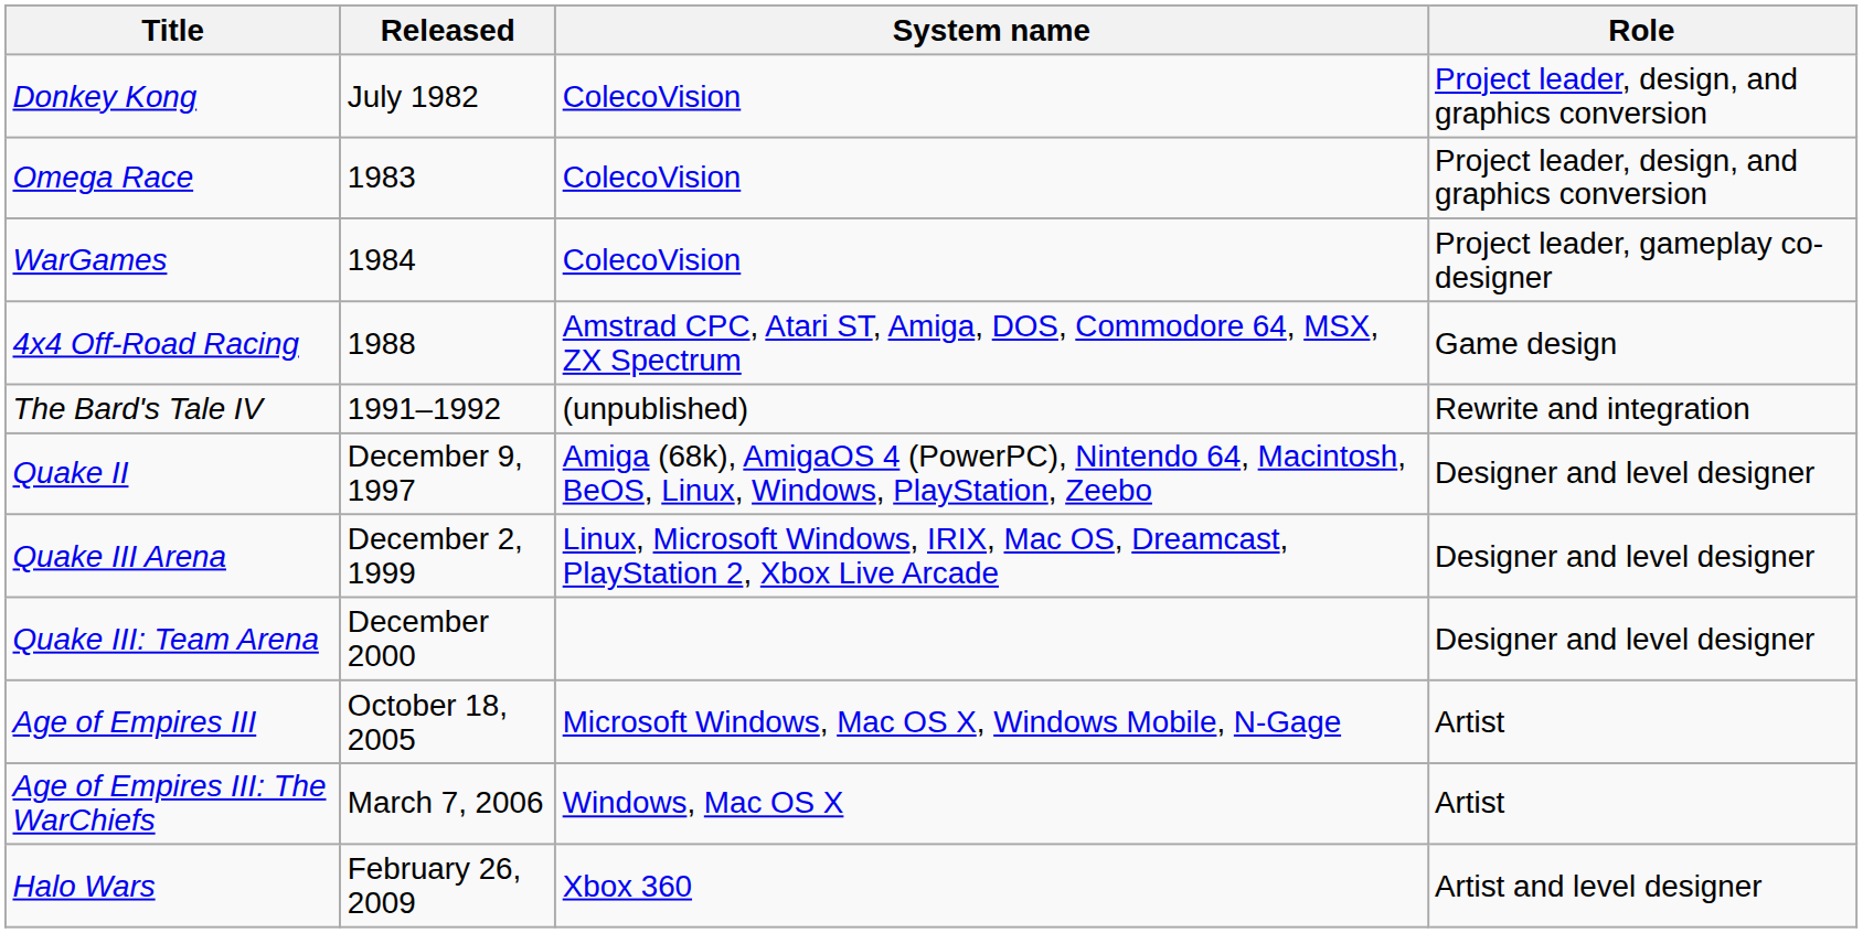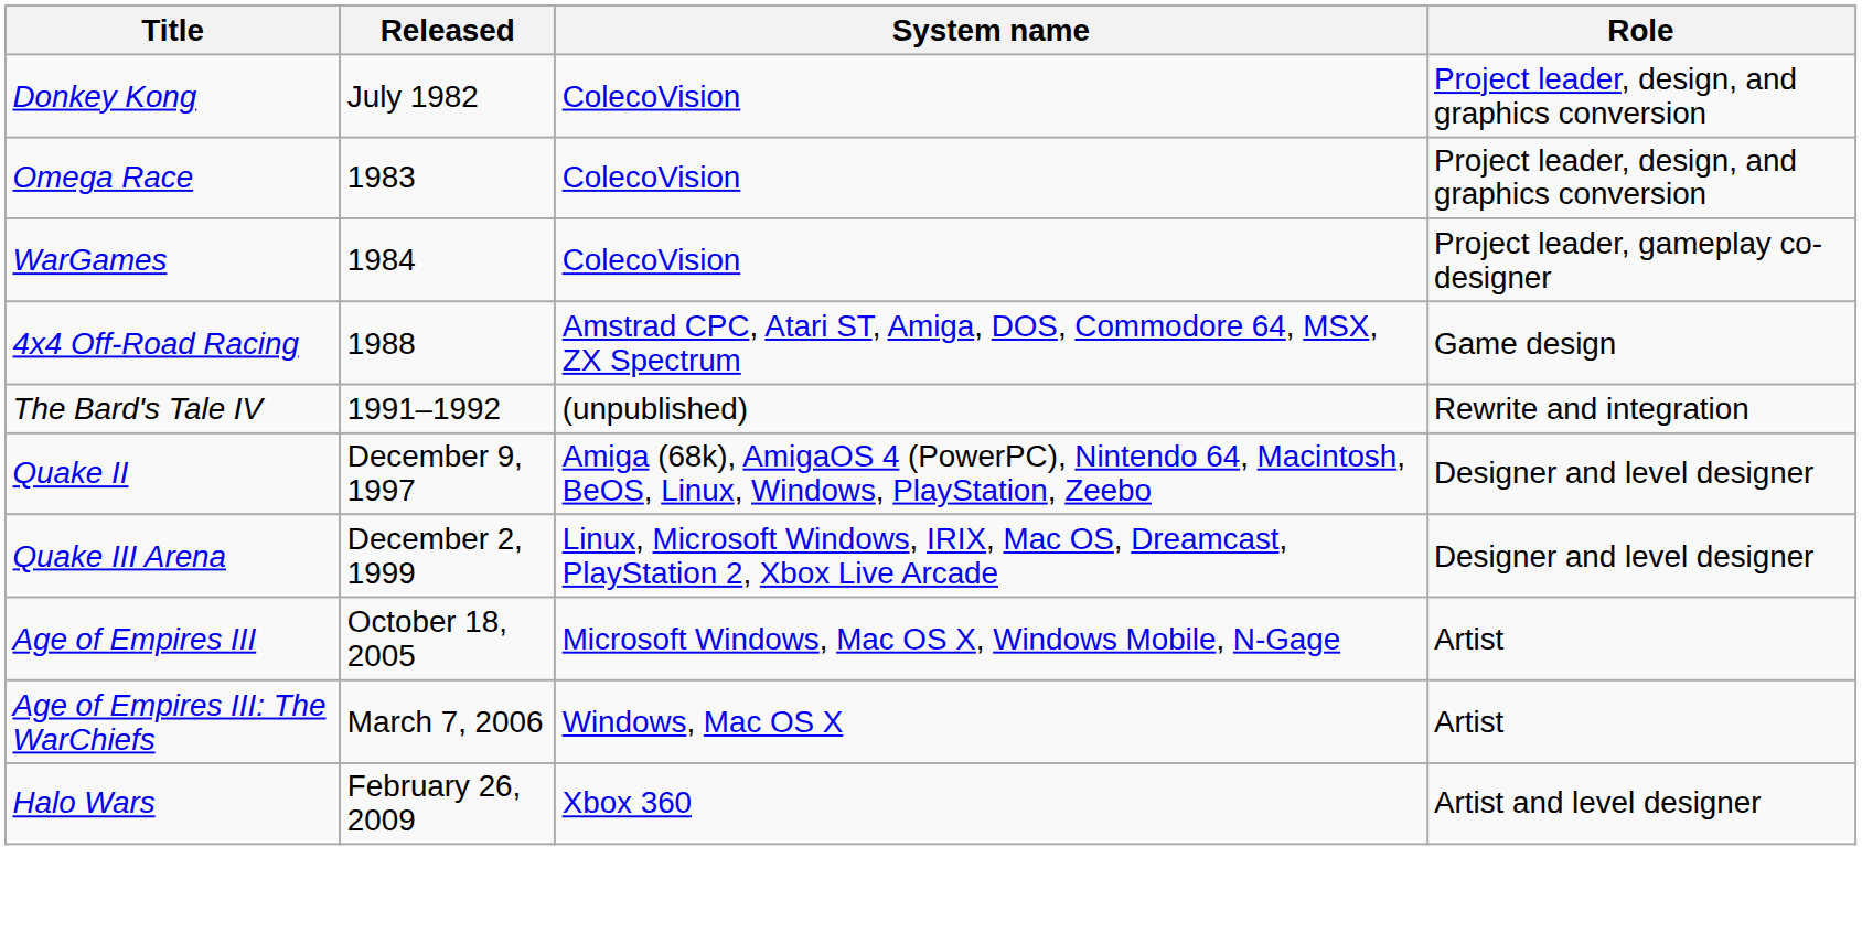 <table class="wikitable" style="font-size: 90%;">
 <tr>
 <th>Title</th>
 <th>Released</th>
 <th>System name</th>
 <th>Role</th>
 </tr>
 <tr>
 <td><em><a href='#'>Donkey Kong</a></em></td>
 <td>July 1982</td>
 <td><a href='#'>ColecoVision</a></td>
 <td><a href='#'>Project leader</a>, design, and graphics conversion</td>
 </tr>
 <tr>
 <td><em><a href='#'>Omega Race</a></em></td>
 <td>1983</td>
 <td><a href='#'>ColecoVision</a></td>
 <td>Project leader, design, and graphics conversion</td>
 </tr>
 <tr>
 <td><em><a href='#'>WarGames</a></em></td>
 <td>1984</td>
 <td><a href='#'>ColecoVision</a></td>
 <td>Project leader, gameplay co-designer</td>
 </tr>
 <tr>
 <td><em><a href='#'>4x4 Off-Road Racing</a></em></td>
 <td>1988</td>
 <td><a href='#'>Amstrad CPC</a>, <a href='#'>Atari ST</a>, <a href='#'>Amiga</a>, <a href='#'>DOS</a>, <a href='#'>Commodore 64</a>, <a href='#'>MSX</a>, <a href='#'>ZX Spectrum</a></td>
 <td>Game design</td>
 </tr>
 <tr>
 <td><em>The Bard's Tale IV</em></td>
 <td>1991–1992</td>
 <td>(unpublished)</td>
 <td>Rewrite and integration</td>
 </tr>
 <tr>
 <td><em><a href='#'>Quake II</a></em></td>
 <td>December 9, 1997</td>
 <td><a href='#'>Amiga</a> (68k), <a href='#'>AmigaOS 4</a> (PowerPC), <a href='#'>Nintendo 64</a>, <a href='#'>Macintosh</a>, <a href='#'>BeOS</a>, <a href='#'>Linux</a>, <a href='#'>Windows</a>, <a href='#'>PlayStation</a>, <a href='#'>Zeebo</a></td>
 <td>Designer and level designer</td>
 </tr>
 <tr>
 <td><em><a href='#'>Quake III Arena</a></em></td>
 <td>December 2, 1999</td>
 <td><a href='#'>Linux</a>, <a href='#'>Microsoft Windows</a>, <a href='#'>IRIX</a>, <a href='#'>Mac OS</a>, <a href='#'>Dreamcast</a>, <a href='#'>PlayStation 2</a>, <a href='#'>Xbox Live Arcade</a></td>
 <td>Designer and level designer</td>
 </tr>
 <tr>
-<td><em><a href='#'>Quake III: Team Arena</a></em></td>
-<td>December 2000</td>
-<td></td>
-<td>Designer and level designer</td>
-</tr>
-<tr>
 <td><em><a href='#'>Age of Empires III</a></em></td>
 <td>October 18, 2005</td>
 <td><a href='#'>Microsoft Windows</a>, <a href='#'>Mac OS X</a>, <a href='#'>Windows Mobile</a>, <a href='#'>N-Gage</a></td>
 <td>Artist</td>
 </tr>
 <tr>
 <td><em><a href='#'>Age of Empires III: The WarChiefs</a></em></td>
 <td>March 7, 2006</td>
 <td><a href='#'>Windows</a>, <a href='#'>Mac OS X</a></td>
 <td>Artist</td>
 </tr>
 <tr>
 <td><em><a href='#'>Halo Wars</a></em></td>
 <td>February 26, 2009</td>
 <td><a href='#'>Xbox 360</a></td>
 <td>Artist and level designer</td>
 </tr>
 </table>
